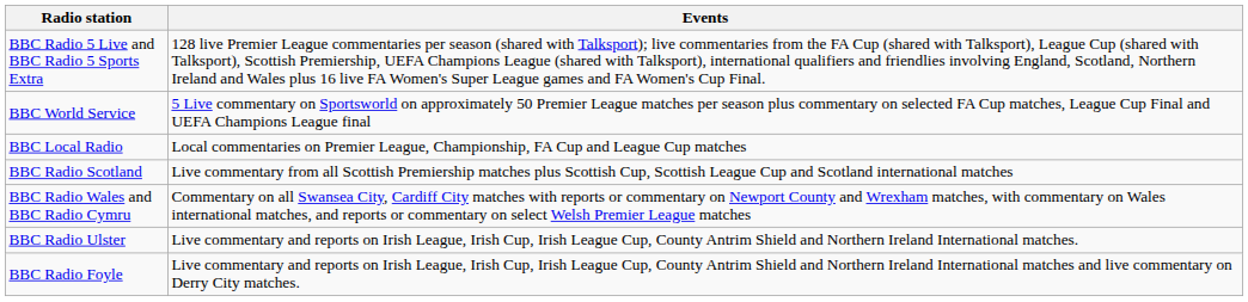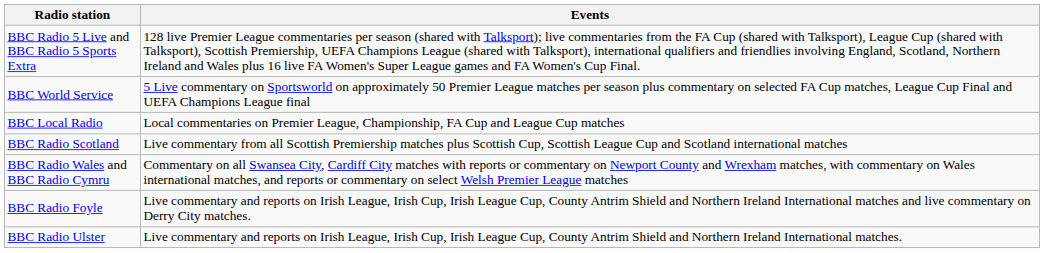 <table class="wikitable">
 <tr>
 <th>Radio station</th>
 <th>Events</th>
 </tr>
 <tr>
 <td><a href='#'>BBC Radio 5 Live</a> and <a href='#'>BBC Radio 5 Sports Extra</a></td>
 <td>128 live Premier League commentaries per season (shared with <a href='#'>Talksport</a>); live commentaries from the FA Cup (shared with Talksport), League Cup (shared with Talksport), Scottish Premiership, UEFA Champions League (shared with Talksport), international qualifiers and friendlies involving England, Scotland, Northern Ireland and Wales plus 16 live FA Women's Super League games and FA Women's Cup Final.</td>
 </tr>
 <tr>
 <td><a href='#'>BBC World Service</a></td>
 <td><a href='#'>5 Live</a> commentary on <a href='#'>Sportsworld</a> on approximately 50 Premier League matches per season plus commentary on selected FA Cup matches, League Cup Final and UEFA Champions League final</td>
 </tr>
 <tr>
 <td><a href='#'>BBC Local Radio</a></td>
 <td>Local commentaries on Premier League, Championship, FA Cup and League Cup matches</td>
 </tr>
 <tr>
 <td><a href='#'>BBC Radio Scotland</a></td>
 <td>Live commentary from all Scottish Premiership matches plus Scottish Cup, Scottish League Cup and Scotland international matches</td>
 </tr>
 <tr>
 <td><a href='#'>BBC Radio Wales</a> and <a href='#'>BBC Radio Cymru</a></td>
 <td>Commentary on all <a href='#'>Swansea City</a>, <a href='#'>Cardiff City</a> matches with reports or commentary on <a href='#'>Newport County</a> and <a href='#'>Wrexham</a> matches, with commentary on Wales international matches, and reports or commentary on select <a href='#'>Welsh Premier League</a> matches</td>
 </tr>
 <tr>
+<td><a href='#'>BBC Radio Foyle</a></td>
+<td>Live commentary and reports on Irish League, Irish Cup, Irish League Cup, County Antrim Shield and Northern Ireland International matches and live commentary on Derry City matches.</td>
+</tr>
+<tr>
 <td><a href='#'>BBC Radio Ulster</a></td>
 <td>Live commentary and reports on Irish League, Irish Cup, Irish League Cup, County Antrim Shield and Northern Ireland International matches.</td>
 </tr>
-<tr>
-<td><a href='#'>BBC Radio Foyle</a></td>
-<td>Live commentary and reports on Irish League, Irish Cup, Irish League Cup, County Antrim Shield and Northern Ireland International matches and live commentary on Derry City matches.</td>
-</tr>
 </table>
